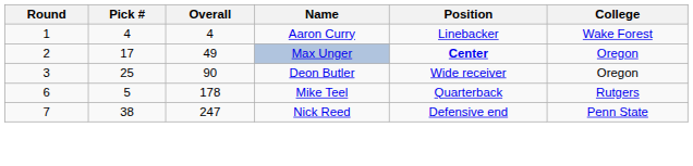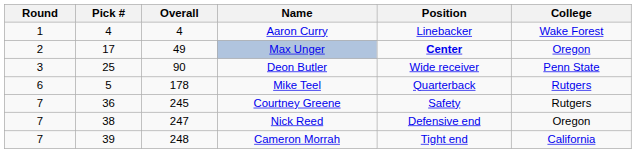 <table class="wikitable sortable sortable" style="width: 100%; text-align:center">
 <tr>
 <th>Round</th>
 <th>Pick #</th>
 <th>Overall</th>
 <th>Name</th>
 <th>Position</th>
 <th>College</th>
 </tr>
 <tr>
 <td>1</td>
 <td>4</td>
 <td>4</td>
 <td><a href='#'>Aaron Curry</a></td>
 <td><a href='#'>Linebacker</a></td>
 <td><a href='#'>Wake Forest</a></td>
 </tr>
 <tr>
 <td>2</td>
 <td>17</td>
 <td>49</td>
 <td bgcolor=lightsteelblue><a href='#'>Max Unger</a></td>
 <td><strong><a href='#'>Center</a></strong></td>
 <td><a href='#'>Oregon</a></td>
 </tr>
 <tr>
 <td>3</td>
 <td>25</td>
 <td>90</td>
 <td><a href='#'>Deon Butler</a></td>
 <td><a href='#'>Wide receiver</a></td>
-<td>Oregon</td>
+<td><a href='#'>Penn State</a></td>
 </tr>
 <tr>
 <td>6</td>
 <td>5</td>
 <td>178</td>
 <td><a href='#'>Mike Teel</a></td>
 <td><a href='#'>Quarterback</a></td>
 <td><a href='#'>Rutgers</a></td>
 </tr>
 <tr>
 <td>7</td>
+<td>36</td>
+<td>245</td>
+<td><a href='#'>Courtney Greene</a></td>
+<td><a href='#'>Safety</a></td>
+<td>Rutgers</td>
+</tr>
+<tr>
+<td>7</td>
 <td>38</td>
 <td>247</td>
 <td><a href='#'>Nick Reed</a></td>
 <td><a href='#'>Defensive end</a></td>
-<td><a href='#'>Penn State</a></td>
+<td>Oregon</td>
+</tr>
+<tr>
+<td>7</td>
+<td>39</td>
+<td>248</td>
+<td><a href='#'>Cameron Morrah</a></td>
+<td><a href='#'>Tight end</a></td>
+<td><a href='#'>California</a></td>
 </tr>
 </table>
